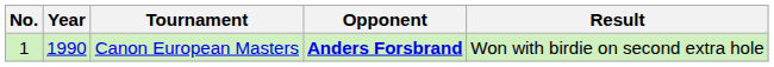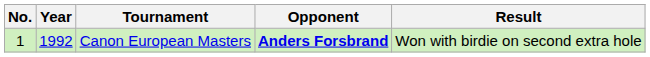 <table class="wikitable" style="font-size:95%;">
 <tr>
 <th>No.</th>
 <th>Year</th>
 <th>Tournament</th>
 <th>Opponent</th>
 <th>Result</th>
 </tr>
 <tr style="background:#D0F0C0;">
 <td align=center>1</td>
-<td><a href='#'>1990</a></td>
+<td><a href='#'>1992</a></td>
 <td><a href='#'>Canon European Masters</a></td>
 <td><strong> <a href='#'>Anders Forsbrand</a></strong></td>
 <td>Won with birdie on second extra hole</td>
 </tr>
 </table>
